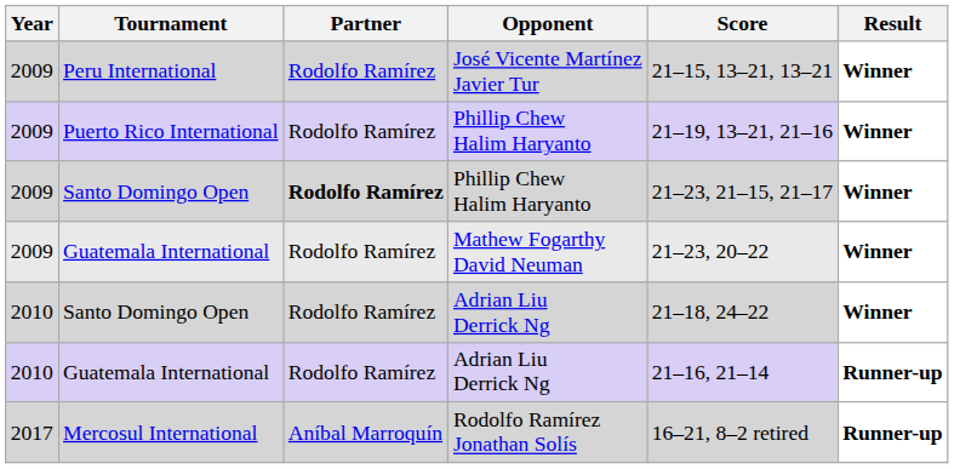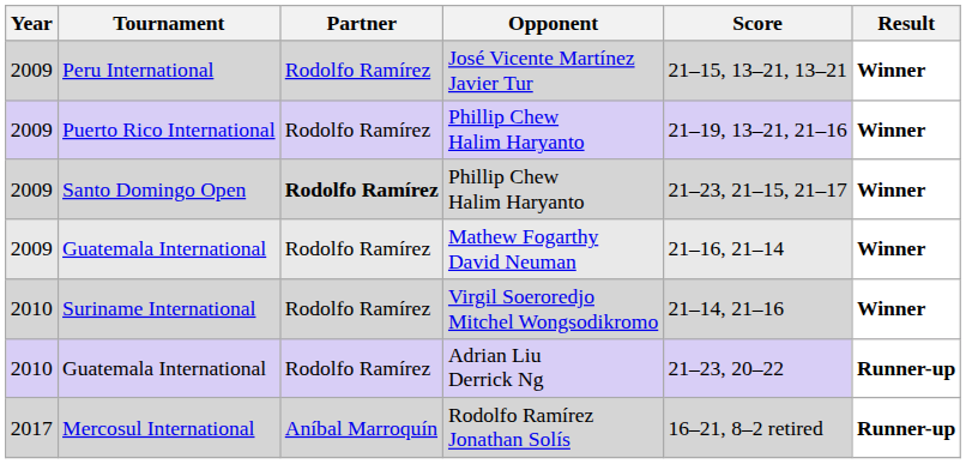 <table class="sortable wikitable" style="font-size: 90%;">
 <tr>
 <th>Year</th>
 <th>Tournament</th>
 <th>Partner</th>
 <th>Opponent</th>
 <th>Score</th>
 <th>Result</th>
 </tr>
 <tr style="background:#D5D5D5">
 <td align="center">2009</td>
 <td align="left"><a href='#'>Peru International</a></td>
 <td align="left"> <a href='#'>Rodolfo Ramírez</a></td>
 <td align="left"> <a href='#'>José Vicente Martínez</a><br> <a href='#'>Javier Tur</a></td>
 <td align="left">21–15, 13–21, 13–21</td>
 <td style="text-align:left; background:white"> <strong>Winner</strong></td>
 </tr>
 <tr style="background:#D8CEF6">
 <td align="center">2009</td>
 <td align="left"><a href='#'>Puerto Rico International</a></td>
 <td align="left"> Rodolfo Ramírez</td>
 <td align="left"> <a href='#'>Phillip Chew</a><br> <a href='#'>Halim Haryanto</a></td>
 <td align="left">21–19, 13–21, 21–16</td>
 <td style="text-align:left; background:white"> <strong>Winner</strong></td>
 </tr>
 <tr style="background:#D5D5D5">
 <td align="center">2009</td>
 <td align="left"><a href='#'>Santo Domingo Open</a></td>
 <td align="left"><strong> Rodolfo Ramírez</strong></td>
 <td align="left"> Phillip Chew<br> Halim Haryanto</td>
 <td align="left">21–23, 21–15, 21–17</td>
 <td style="text-align:left; background:white"> <strong>Winner</strong></td>
 </tr>
 <tr style="background:#E9E9E9">
 <td align="center">2009</td>
 <td align="left"><a href='#'>Guatemala International</a></td>
 <td align="left"> Rodolfo Ramírez</td>
 <td align="left"> <a href='#'>Mathew Fogarthy</a><br> <a href='#'>David Neuman</a></td>
-<td align="left">21–23, 20–22</td>
+<td align="left">21–16, 21–14</td>
 <td style="text-align:left; background:white"> <strong>Winner</strong></td>
 </tr>
 <tr style="background:#D5D5D5">
 <td align="center">2010</td>
-<td align="left">Santo Domingo Open</td>
+<td align="left"><a href='#'>Suriname International</a></td>
 <td align="left"> Rodolfo Ramírez</td>
-<td align="left"> <a href='#'>Adrian Liu</a><br> <a href='#'>Derrick Ng</a></td>
-<td align="left">21–18, 24–22</td>
+<td align="left"> <a href='#'>Virgil Soeroredjo</a><br> <a href='#'>Mitchel Wongsodikromo</a></td>
+<td align="left">21–14, 21–16</td>
 <td style="text-align:left; background:white"> <strong>Winner</strong></td>
 </tr>
 <tr style="background:#D8CEF6">
 <td align="center">2010</td>
 <td align="left">Guatemala International</td>
 <td align="left"> Rodolfo Ramírez</td>
 <td align="left"> Adrian Liu<br> Derrick Ng</td>
-<td align="left">21–16, 21–14</td>
+<td align="left">21–23, 20–22</td>
 <td style="text-align:left; background:white"> <strong>Runner-up</strong></td>
 </tr>
 <tr style="background:#D5D5D5">
 <td align="center">2017</td>
 <td align="left"><a href='#'>Mercosul International</a></td>
 <td align="left"> <a href='#'>Aníbal Marroquín</a></td>
 <td align="left"> Rodolfo Ramírez<br> <a href='#'>Jonathan Solís</a></td>
 <td align="left">16–21, 8–2 retired</td>
 <td style="text-align:left; background:white"> <strong>Runner-up</strong></td>
 </tr>
 </table>
